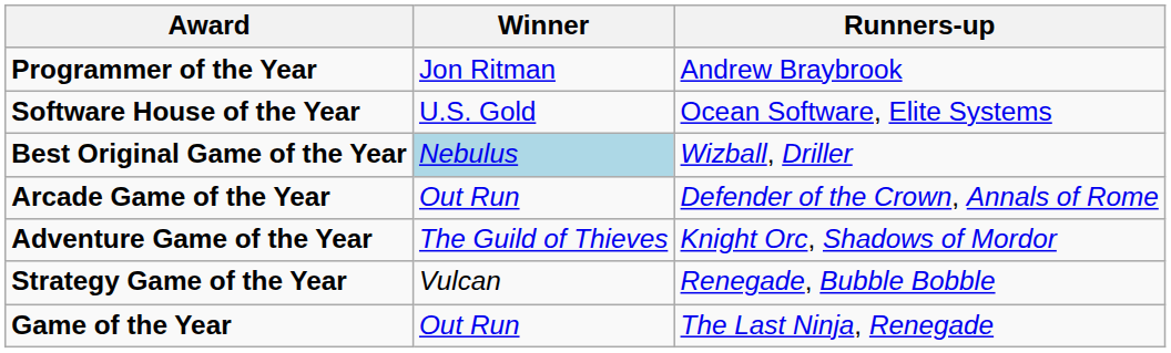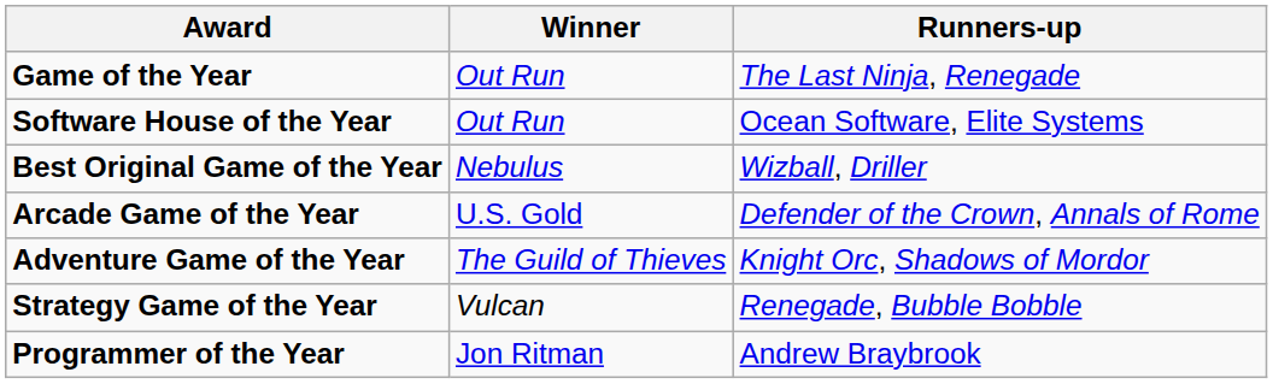 <table class="wikitable">
 <tr>
 <th><strong>Award</strong></th>
 <th><strong>Winner</strong></th>
 <th><strong>Runners-up</strong></th>
 </tr>
 <tr>
-<td><strong>Programmer of the Year</strong></td>
-<td><a href='#'>Jon Ritman</a></td>
-<td><a href='#'>Andrew Braybrook</a></td>
+<td><strong>Game of the Year</strong></td>
+<td><em><a href='#'>Out Run</a></em></td>
+<td><em><a href='#'>The Last Ninja</a></em>, <em><a href='#'>Renegade</a></em></td>
 </tr>
 <tr>
 <td><strong>Software House of the Year</strong></td>
-<td><a href='#'>U.S. Gold</a></td>
+<td><em><a href='#'>Out Run</a></em></td>
 <td><a href='#'>Ocean Software</a>, <a href='#'>Elite Systems</a></td>
 </tr>
 <tr>
 <td><strong>Best Original Game of the Year</strong></td>
-<td style="background: lightblue;"><em><a href='#'>Nebulus</a></em></td>
+<td><em><a href='#'>Nebulus</a></em></td>
 <td><em><a href='#'>Wizball</a></em>, <em><a href='#'>Driller</a></em></td>
 </tr>
 <tr>
 <td><strong>Arcade Game of the Year</strong></td>
-<td><em><a href='#'>Out Run</a></em></td>
+<td><a href='#'>U.S. Gold</a></td>
 <td><em><a href='#'>Defender of the Crown</a></em>, <em><a href='#'>Annals of Rome</a></em></td>
 </tr>
 <tr>
 <td><strong>Adventure Game of the Year</strong></td>
 <td><em><a href='#'>The Guild of Thieves</a></em></td>
 <td><em><a href='#'>Knight Orc</a></em>, <em><a href='#'>Shadows of Mordor</a></em></td>
 </tr>
 <tr>
 <td><strong>Strategy Game of the Year</strong></td>
 <td><em>Vulcan</em></td>
 <td><em><a href='#'>Renegade</a></em>, <em><a href='#'>Bubble Bobble</a></em></td>
 </tr>
 <tr>
-<td><strong>Game of the Year</strong></td>
-<td><em><a href='#'>Out Run</a></em></td>
-<td><em><a href='#'>The Last Ninja</a></em>, <em><a href='#'>Renegade</a></em></td>
+<td><strong>Programmer of the Year</strong></td>
+<td><a href='#'>Jon Ritman</a></td>
+<td><a href='#'>Andrew Braybrook</a></td>
 </tr>
 </table>
